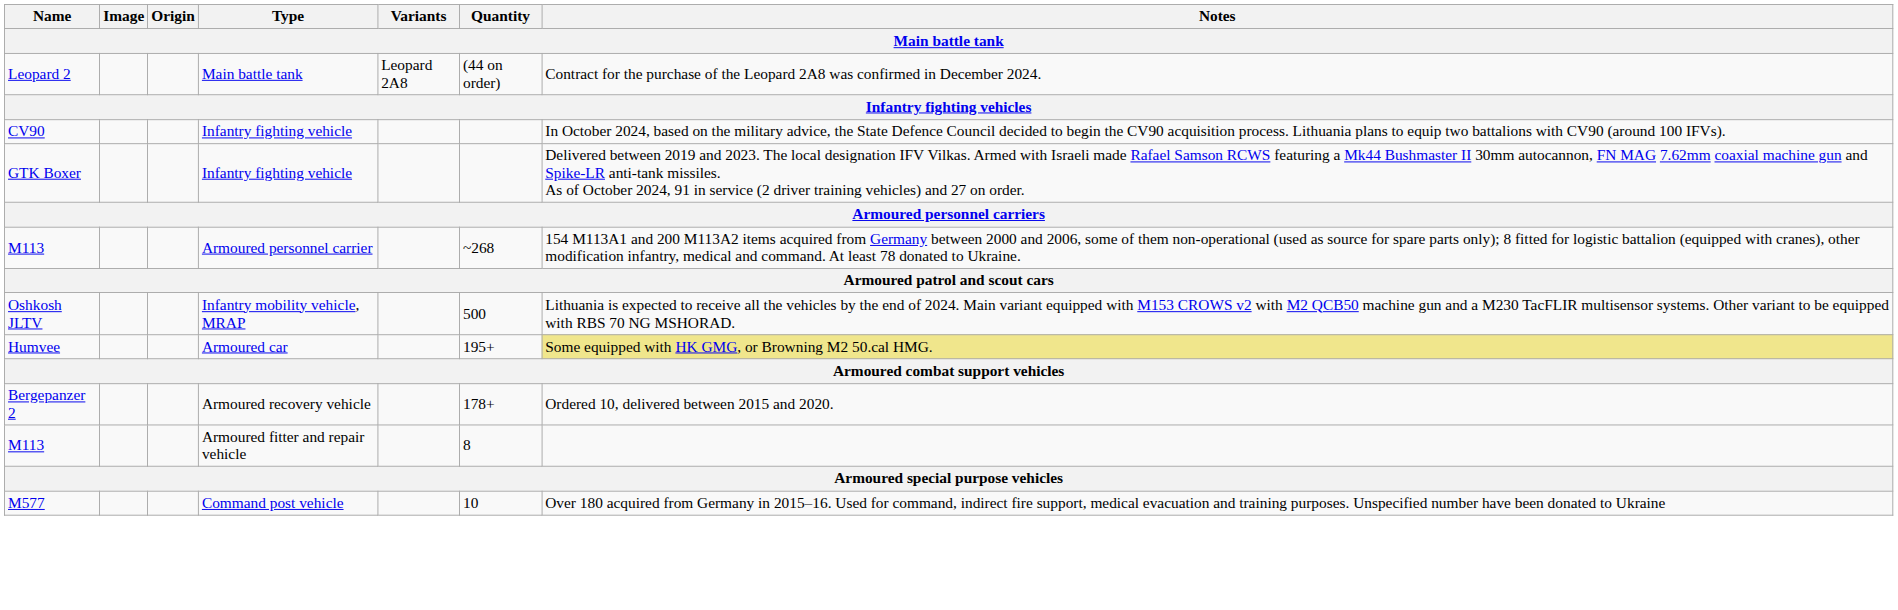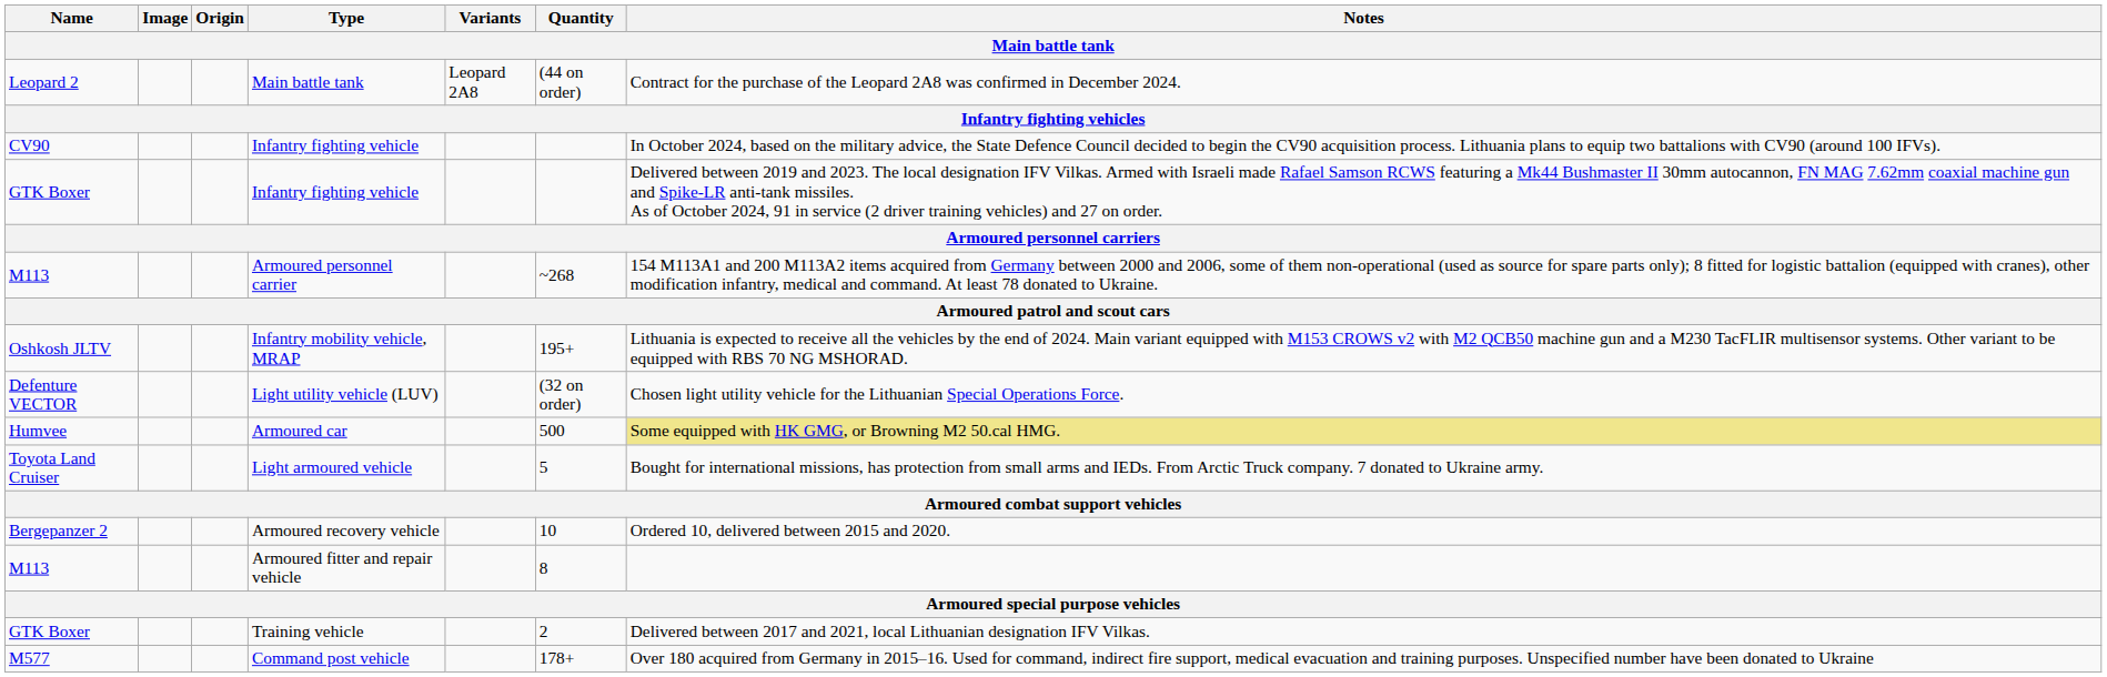 <table class="wikitable">
 <tr>
 <th>Name</th>
 <th>Image</th>
 <th>Origin</th>
 <th>Type</th>
 <th>Variants</th>
 <th>Quantity</th>
 <th>Notes</th>
 </tr>
 <tr>
 <th colspan="7"><a href='#'>Main battle tank</a></th>
 </tr>
 <tr>
 <td><a href='#'>Leopard 2</a></td>
 <td></td>
 <td></td>
 <td><a href='#'>Main battle tank</a></td>
 <td>Leopard 2A8</td>
 <td>(44 on order)</td>
 <td>Contract for the purchase of the Leopard 2A8 was confirmed in December 2024.</td>
 </tr>
 <tr>
 <th colspan="7"><a href='#'>Infantry fighting vehicles</a></th>
 </tr>
 <tr>
 <td><a href='#'>CV90</a></td>
 <td></td>
 <td {{nowrap></td>
 <td><a href='#'>Infantry fighting vehicle</a></td>
 <td></td>
 <td></td>
 <td>In October 2024, based on the military advice, the State Defence Council decided to begin the CV90 acquisition process. Lithuania plans to equip two battalions with CV90 (around 100 IFVs).</td>
 </tr>
 <tr>
 <td><a href='#'>GTK Boxer</a></td>
 <td></td>
 <td></td>
 <td><a href='#'>Infantry fighting vehicle</a></td>
 <td></td>
 <td></td>
 <td>Delivered between 2019 and 2023. The local designation IFV Vilkas. Armed with Israeli made <a href='#'>Rafael Samson RCWS</a> featuring a <a href='#'>Mk44 Bushmaster II</a> 30mm autocannon, <a href='#'>FN MAG</a> <a href='#'>7.62mm</a> <a href='#'>coaxial  machine gun</a> and <a href='#'>Spike-LR</a> anti-tank missiles.<br>As of October 2024, 91 in service (2 driver training vehicles) and 27 on order.</td>
 </tr>
 <tr>
 <th colspan="7"><a href='#'>Armoured personnel carriers</a></th>
 </tr>
 <tr>
 <td><a href='#'>M113</a></td>
 <td></td>
 <td></td>
 <td><a href='#'>Armoured personnel carrier</a></td>
 <td></td>
 <td>~268</td>
 <td>154 M113A1 and 200 M113A2 items acquired from <a href='#'>Germany</a> between 2000 and 2006, some of them non-operational (used as source for spare parts only); 8 fitted for logistic battalion (equipped with cranes), other modification infantry, medical and command. At least 78 donated to Ukraine.</td>
 </tr>
 <tr>
 <th colspan="7">Armoured patrol and scout cars</th>
 </tr>
 <tr>
 <td><a href='#'>Oshkosh JLTV</a></td>
 <td></td>
 <td></td>
 <td><a href='#'>Infantry mobility vehicle</a>, <a href='#'>MRAP</a></td>
 <td></td>
-<td>500</td>
+<td>195+</td>
 <td>Lithuania is expected to receive all the vehicles by the end of 2024. Main variant equipped with <a href='#'>M153 CROWS v2</a> with <a href='#'>M2 QCB50</a> machine gun and a M230 TacFLIR multisensor systems. Other variant to be equipped with RBS 70 NG MSHORAD.</td>
+</tr>
+<tr>
+<td><a href='#'>Defenture</a> <a href='#'>VECTOR</a></td>
+<td></td>
+<td></td>
+<td><a href='#'>Light utility vehicle</a> (LUV)</td>
+<td></td>
+<td>(32 on order)</td>
+<td>Chosen light utility vehicle  for the Lithuanian <a href='#'>Special Operations Force</a>.</td>
 </tr>
 <tr>
 <td><a href='#'>Humvee</a></td>
 <td></td>
 <td></td>
 <td><a href='#'>Armoured car</a></td>
 <td></td>
-<td>195+</td>
+<td>500</td>
 <td style="background: khaki;">Some equipped with <a href='#'>HK GMG</a>, or Browning M2 50.cal HMG.</td>
+</tr>
+<tr>
+<td><a href='#'>Toyota Land Cruiser</a></td>
+<td></td>
+<td><br></td>
+<td><a href='#'>Light armoured vehicle</a></td>
+<td></td>
+<td>5</td>
+<td>Bought for international missions, has protection from small arms and IEDs. From Arctic Truck company. 7 donated to Ukraine army.</td>
 </tr>
 <tr>
 <th colspan="7">Armoured combat support vehicles</th>
 </tr>
 <tr>
 <td><a href='#'>Bergepanzer 2</a></td>
 <td></td>
 <td></td>
 <td>Armoured recovery vehicle</td>
 <td></td>
-<td>178+</td>
+<td>10</td>
 <td>Ordered 10, delivered between 2015 and 2020.</td>
 </tr>
 <tr>
 <td><a href='#'>M113</a></td>
 <td></td>
 <td></td>
 <td>Armoured fitter and repair vehicle</td>
 <td></td>
 <td>8</td>
 <td></td>
 </tr>
 <tr>
 <th colspan="7">Armoured special purpose vehicles</th>
 </tr>
 <tr>
+<td><a href='#'>GTK Boxer</a></td>
+<td></td>
+<td></td>
+<td>Training vehicle</td>
+<td></td>
+<td>2</td>
+<td>Delivered between 2017 and 2021, local Lithuanian designation IFV Vilkas.</td>
+</tr>
+<tr>
 <td><a href='#'>M577</a></td>
 <td></td>
 <td></td>
 <td><a href='#'>Command post vehicle</a></td>
 <td></td>
-<td>10</td>
+<td>178+</td>
 <td>Over 180 acquired from Germany in 2015–16. Used for command, indirect fire support, medical evacuation and training purposes. Unspecified number have been donated to Ukraine </td>
 </tr>
 </table>
